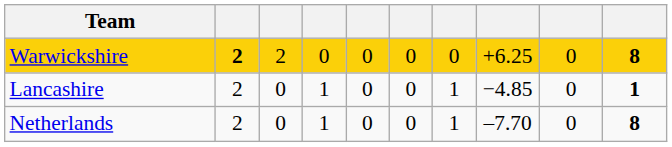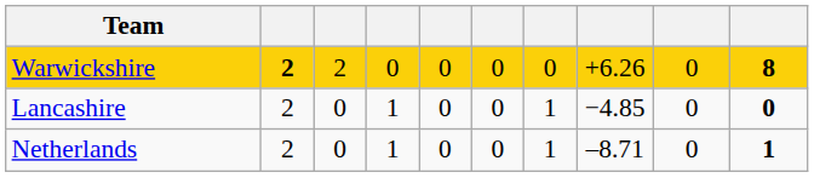 <table class="wikitable" style="text-align:center">
 <tr>
 <th width="150">Team</th>
 <th width="25"></th>
 <th width="25"></th>
 <th width="25"></th>
 <th width="25"></th>
 <th width="25"></th>
 <th width="25"></th>
 <th width="40"></th>
 <th width="40"></th>
 <th width="40"></th>
 </tr>
 <tr style="background:#fbd009">
 <td style="text-align:left"><a href='#'>Warwickshire</a></td>
 <td><strong>2</strong></td>
 <td>2</td>
 <td>0</td>
 <td>0</td>
 <td>0</td>
 <td>0</td>
-<td>+6.25</td>
+<td>+6.26</td>
 <td>0</td>
 <td><strong>8</strong></td>
 </tr>
 <tr>
 <td style="text-align:left"><a href='#'>Lancashire</a></td>
 <td>2</td>
 <td>0</td>
 <td>1</td>
 <td>0</td>
 <td>0</td>
 <td>1</td>
 <td>−4.85</td>
 <td>0</td>
-<td><strong>1</strong></td>
+<td><strong>0</strong></td>
 </tr>
 <tr>
 <td style="text-align:left"><a href='#'>Netherlands</a></td>
 <td>2</td>
 <td>0</td>
 <td>1</td>
 <td>0</td>
 <td>0</td>
 <td>1</td>
-<td>–7.70</td>
+<td>–8.71</td>
 <td>0</td>
-<td><strong>8</strong></td>
+<td><strong>1</strong></td>
 </tr>
 </table>
